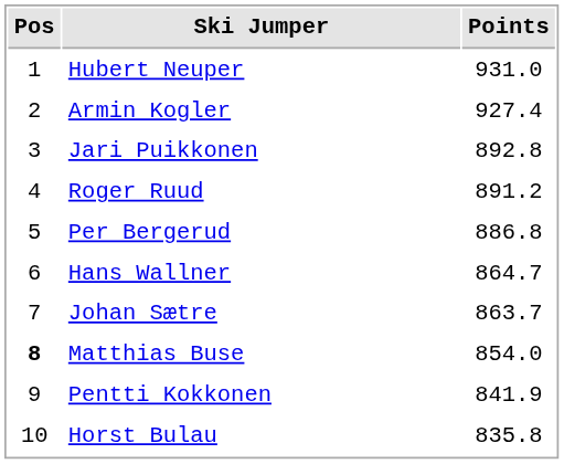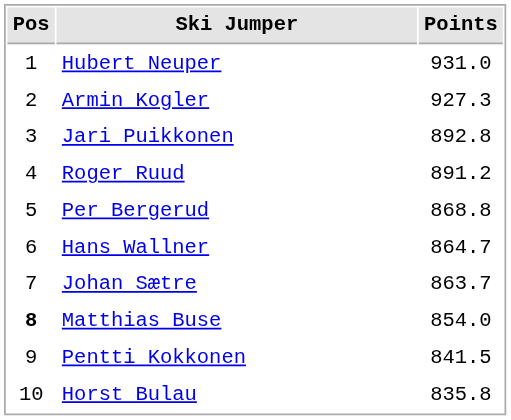 <table cellspacing="1" cellpadding="3" style="border:1px solid #AAAAAA;font-size:90%">
 <tr bgcolor="#E4E4E4">
 <th style="border-bottom:1px solid #AAAAAA" width=10>Pos</th>
 <th style="border-bottom:1px solid #AAAAAA" width=200>Ski Jumper</th>
 <th style="border-bottom:1px solid #AAAAAA" width=20>Points</th>
 </tr>
 <tr align="center">
 <td>1</td>
 <td align="left"> <a href='#'>Hubert Neuper</a></td>
 <td>931.0</td>
 </tr>
 <tr align="center">
 <td>2</td>
 <td align="left"> <a href='#'>Armin Kogler</a></td>
-<td>927.4</td>
+<td>927.3</td>
 </tr>
 <tr align="center">
 <td>3</td>
 <td align="left"> <a href='#'>Jari Puikkonen</a></td>
 <td>892.8</td>
 </tr>
 <tr align="center">
 <td>4</td>
 <td align="left"> <a href='#'>Roger Ruud</a></td>
 <td>891.2</td>
 </tr>
 <tr align="center">
 <td>5</td>
 <td align="left"> <a href='#'>Per Bergerud</a></td>
-<td>886.8</td>
+<td>868.8</td>
 </tr>
 <tr align="center">
 <td>6</td>
 <td align="left"> <a href='#'>Hans Wallner</a></td>
 <td>864.7</td>
 </tr>
 <tr align="center">
 <td>7</td>
 <td align="left"> <a href='#'>Johan Sætre</a></td>
 <td>863.7</td>
 </tr>
 <tr align="center">
 <td><strong>8</strong></td>
 <td align="left"> <a href='#'>Matthias Buse</a></td>
 <td>854.0</td>
 </tr>
 <tr align="center">
 <td>9</td>
 <td align="left"> <a href='#'>Pentti Kokkonen</a></td>
-<td>841.9</td>
+<td>841.5</td>
 </tr>
 <tr align="center">
 <td>10</td>
 <td align="left"> <a href='#'>Horst Bulau</a></td>
 <td>835.8</td>
 </tr>
 </table>
